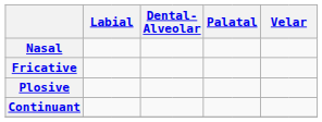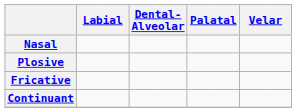 <table class="wikitable" style="margin: 1em auto 1em auto; text-align: center;">
 <tr>
 <th></th>
 <th colspan=2><a href='#'>Labial</a></th>
 <th colspan=2><a href='#'>Dental-Alveolar</a></th>
 <th colspan=2><a href='#'>Palatal</a></th>
 <th colspan=2><a href='#'>Velar</a></th>
 </tr>
 <tr>
 <th><a href='#'>Nasal</a></th>
 <td style="border-right: 0;" width=25px></td>
 <td style="border-left: 0;" width=25px></td>
 <td style="border-right: 0;" width=25px></td>
 <td style="border-left: 0;" width=25px></td>
 <td colspan=2></td>
 <td style="border-right: 0;" width=25px></td>
 <td style="border-left: 0;" width=25px></td>
 </tr>
 <tr>
-<th><a href='#'>Fricative</a></th>
+<th><a href='#'>Plosive</a></th>
 <td style="border-right: 0;" width=25px></td>
 <td style="border-left: 0;" width=25px></td>
 <td style="border-right: 0;" width=25px></td>
 <td style="border-left: 0;" width=25px></td>
 <td style="border-right: 0;" width=25px></td>
 <td style="border-left: 0;" width=25px></td>
 <td style="border-right: 0;" width=25px></td>
 <td style="border-left: 0;" width=25px></td>
 </tr>
 <tr>
-<th><a href='#'>Plosive</a></th>
+<th><a href='#'>Fricative</a></th>
 <td style="border-right: 0;" width=25px></td>
 <td style="border-left: 0;" width=25px></td>
 <td style="border-right: 0;" width=25px></td>
 <td style="border-left: 0;" width=25px></td>
 <td style="border-right: 0;" width=25px></td>
 <td style="border-left: 0;" width=25px></td>
 <td style="border-right: 0;" width=25px></td>
 <td style="border-left: 0;" width=25px></td>
 </tr>
 <tr>
 <th><a href='#'>Continuant</a></th>
 <td style="border-right: 0;" width=25px></td>
 <td style="border-left: 0;" width=25px></td>
 <td style="border-right: 0;" width=25px></td>
 <td style="border-left: 0;" width=25px></td>
 <td colspan=2></td>
 <td style="border-right: 0;" width=25px></td>
 <td style="border-left: 0;" width=25px></td>
 </tr>
 <tr>
 </tr>
 </table>
